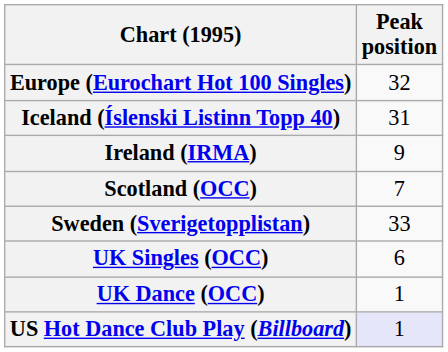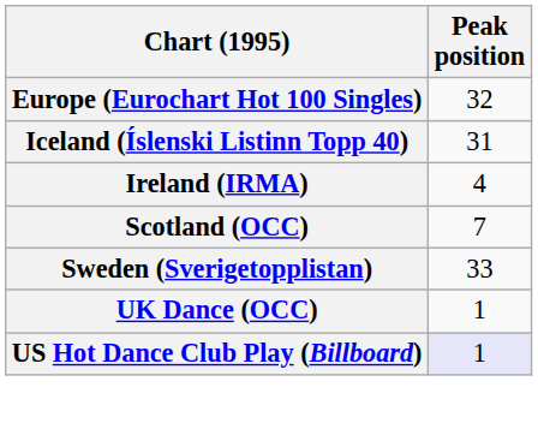 <table class="wikitable sortable plainrowheaders" style="text-align:center">
 <tr>
 <th scope="col">Chart (1995)</th>
 <th scope="col">Peak<br>position</th>
 </tr>
 <tr>
 <th scope="row">Europe (<a href='#'>Eurochart Hot 100 Singles</a>)</th>
 <td>32</td>
 </tr>
 <tr>
 <th scope="row">Iceland (<a href='#'>Íslenski Listinn Topp 40</a>)</th>
 <td>31</td>
 </tr>
 <tr>
 <th scope="row">Ireland (<a href='#'>IRMA</a>)</th>
-<td>9</td>
+<td>4</td>
 </tr>
 <tr>
 <th scope="row">Scotland (<a href='#'>OCC</a>)</th>
 <td>7</td>
 </tr>
 <tr>
 <th scope="row">Sweden (<a href='#'>Sverigetopplistan</a>)</th>
 <td>33</td>
 </tr>
 <tr>
-<th scope="row"><a href='#'>UK Singles</a> (<a href='#'>OCC</a>)</th>
-<td>6</td>
-</tr>
-<tr>
 <th scope="row"><a href='#'>UK Dance</a> (<a href='#'>OCC</a>)</th>
 <td>1</td>
 </tr>
 <tr>
 <th scope="row">US <a href='#'>Hot Dance Club Play</a> (<em><a href='#'>Billboard</a></em>)</th>
 <td style="background: lavender;">1</td>
 </tr>
 </table>
